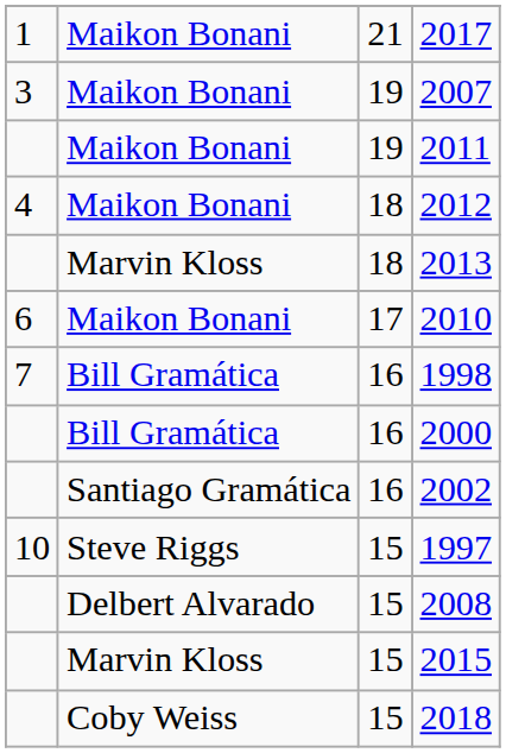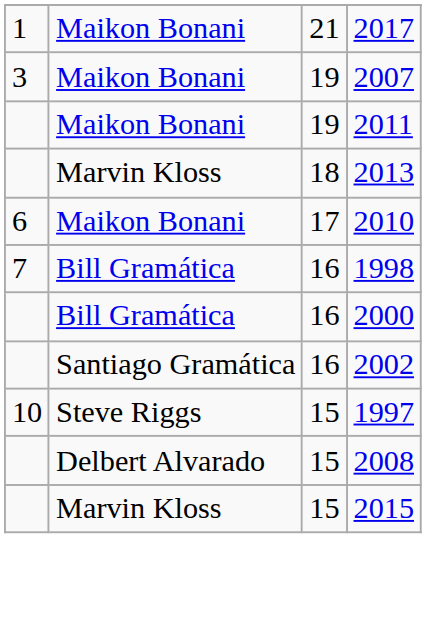 <table class="wikitable">
 <tr>
 </tr>
 <tr>
 <td>1</td>
 <td><a href='#'>Maikon Bonani</a></td>
 <td>21</td>
 <td><a href='#'>2017</a></td>
 </tr>
 <tr>
 <td>3</td>
 <td><a href='#'>Maikon Bonani</a></td>
 <td>19</td>
 <td><a href='#'>2007</a></td>
 </tr>
 <tr>
 <td></td>
 <td><a href='#'>Maikon Bonani</a></td>
 <td>19</td>
 <td><a href='#'>2011</a></td>
-</tr>
-<tr>
-<td>4</td>
-<td><a href='#'>Maikon Bonani</a></td>
-<td>18</td>
-<td><a href='#'>2012</a></td>
 </tr>
 <tr>
 <td></td>
 <td>Marvin Kloss</td>
 <td>18</td>
 <td><a href='#'>2013</a></td>
 </tr>
 <tr>
 <td>6</td>
 <td><a href='#'>Maikon Bonani</a></td>
 <td>17</td>
 <td><a href='#'>2010</a></td>
 </tr>
 <tr>
 <td>7</td>
 <td><a href='#'>Bill Gramática</a></td>
 <td>16</td>
 <td><a href='#'>1998</a></td>
 </tr>
 <tr>
 <td></td>
 <td><a href='#'>Bill Gramática</a></td>
 <td>16</td>
 <td><a href='#'>2000</a></td>
 </tr>
 <tr>
 <td></td>
 <td>Santiago Gramática</td>
 <td>16</td>
 <td><a href='#'>2002</a></td>
 </tr>
 <tr>
 <td>10</td>
 <td>Steve Riggs</td>
 <td>15</td>
 <td><a href='#'>1997</a></td>
 </tr>
 <tr>
 <td></td>
 <td>Delbert Alvarado</td>
 <td>15</td>
 <td><a href='#'>2008</a></td>
 </tr>
 <tr>
 <td></td>
 <td>Marvin Kloss</td>
 <td>15</td>
 <td><a href='#'>2015</a></td>
 </tr>
-<tr>
-<td></td>
-<td>Coby Weiss</td>
-<td>15</td>
-<td><a href='#'>2018</a></td>
-</tr>
 </table>
